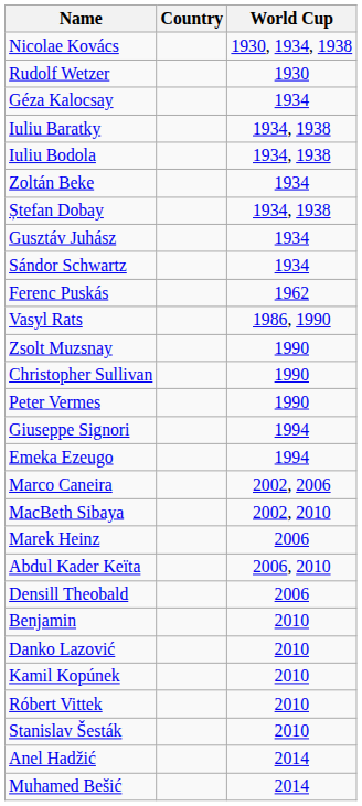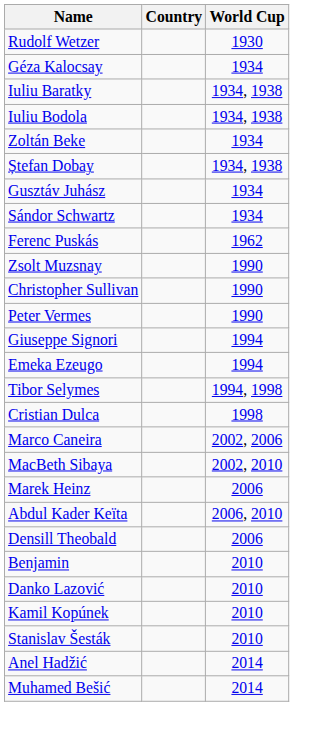 <table class="wikitable sortable" style="text-align: center;">
 <tr>
 <th>Name</th>
 <th>Country</th>
 <th>World Cup</th>
-</tr>
-<tr>
-<td align="left"><a href='#'>Nicolae Kovács</a></td>
-<td align="left"></td>
-<td><a href='#'>1930</a>, <a href='#'>1934</a>, <a href='#'>1938</a></td>
 </tr>
 <tr>
 <td align="left"><a href='#'>Rudolf Wetzer</a></td>
 <td align="left"></td>
 <td><a href='#'>1930</a></td>
 </tr>
 <tr>
 <td align="left"><a href='#'>Géza Kalocsay</a></td>
 <td align="left"></td>
 <td><a href='#'>1934</a></td>
 </tr>
 <tr>
 <td align="left"><a href='#'>Iuliu Baratky</a></td>
 <td align="left"></td>
 <td><a href='#'>1934</a>, <a href='#'>1938</a></td>
 </tr>
 <tr>
 <td align="left"><a href='#'>Iuliu Bodola</a></td>
 <td align="left"></td>
 <td><a href='#'>1934</a>, <a href='#'>1938</a></td>
 </tr>
 <tr>
 <td align="left"><a href='#'>Zoltán Beke</a></td>
 <td align="left"></td>
 <td><a href='#'>1934</a></td>
 </tr>
 <tr>
 <td align="left"><a href='#'>Ștefan Dobay</a></td>
 <td align="left"></td>
 <td><a href='#'>1934</a>, <a href='#'>1938</a></td>
 </tr>
 <tr>
 <td align="left"><a href='#'>Gusztáv Juhász</a></td>
 <td align="left"></td>
 <td><a href='#'>1934</a></td>
 </tr>
 <tr>
 <td align="left"><a href='#'>Sándor Schwartz</a></td>
 <td align="left"></td>
 <td><a href='#'>1934</a></td>
 </tr>
 <tr>
 <td align="left"><a href='#'>Ferenc Puskás</a></td>
 <td align="left"></td>
 <td><a href='#'>1962</a></td>
 </tr>
 <tr>
-<td align="left"><a href='#'>Vasyl Rats</a></td>
-<td align="left"></td>
-<td><a href='#'>1986</a>, <a href='#'>1990</a></td>
-</tr>
-<tr>
 <td align="left"><a href='#'>Zsolt Muzsnay</a></td>
 <td align="left"></td>
 <td><a href='#'>1990</a></td>
 </tr>
 <tr>
 <td align="left"><a href='#'>Christopher Sullivan</a></td>
 <td align="left"></td>
 <td><a href='#'>1990</a></td>
 </tr>
 <tr>
 <td align="left"><a href='#'>Peter Vermes</a></td>
 <td align="left"></td>
 <td><a href='#'>1990</a></td>
 </tr>
 <tr>
 <td align="left"><a href='#'>Giuseppe Signori</a></td>
 <td align="left"></td>
 <td><a href='#'>1994</a></td>
 </tr>
 <tr>
 <td align="left"><a href='#'>Emeka Ezeugo</a></td>
 <td align="left"></td>
 <td><a href='#'>1994</a></td>
+</tr>
+<tr>
+<td align="left"><a href='#'>Tibor Selymes</a></td>
+<td align="left"></td>
+<td><a href='#'>1994</a>, <a href='#'>1998</a></td>
+</tr>
+<tr>
+<td align="left"><a href='#'>Cristian Dulca</a></td>
+<td align="left"></td>
+<td><a href='#'>1998</a></td>
 </tr>
 <tr>
 <td align="left"><a href='#'>Marco Caneira</a></td>
 <td align="left"></td>
 <td><a href='#'>2002</a>, <a href='#'>2006</a></td>
 </tr>
 <tr>
 <td align="left"><a href='#'>MacBeth Sibaya</a></td>
 <td align="left"></td>
 <td><a href='#'>2002</a>, <a href='#'>2010</a></td>
 </tr>
 <tr>
 <td align="left"><a href='#'>Marek Heinz</a></td>
 <td align="left"></td>
 <td><a href='#'>2006</a></td>
 </tr>
 <tr>
 <td align="left"><a href='#'>Abdul Kader Keïta</a></td>
 <td align="left"></td>
 <td><a href='#'>2006</a>, <a href='#'>2010</a></td>
 </tr>
 <tr>
 <td align="left"><a href='#'>Densill Theobald</a></td>
 <td align="left"></td>
 <td><a href='#'>2006</a></td>
 </tr>
 <tr>
 <td align="left"><a href='#'>Benjamin</a></td>
 <td align="left"></td>
 <td><a href='#'>2010</a></td>
 </tr>
 <tr>
 <td align="left"><a href='#'>Danko Lazović</a></td>
 <td align="left"></td>
 <td><a href='#'>2010</a></td>
 </tr>
 <tr>
 <td align="left"><a href='#'>Kamil Kopúnek</a></td>
 <td align="left"></td>
 <td><a href='#'>2010</a></td>
 </tr>
 <tr>
-<td align="left"><a href='#'>Róbert Vittek</a></td>
-<td align="left"></td>
-<td><a href='#'>2010</a></td>
-</tr>
-<tr>
 <td align="left"><a href='#'>Stanislav Šesták</a></td>
 <td align="left"></td>
 <td><a href='#'>2010</a></td>
 </tr>
 <tr>
 <td align="left"><a href='#'>Anel Hadžić</a></td>
 <td align="left"></td>
 <td><a href='#'>2014</a></td>
 </tr>
 <tr>
 <td align="left"><a href='#'>Muhamed Bešić</a></td>
 <td align="left"></td>
 <td><a href='#'>2014</a></td>
 </tr>
 </table>
